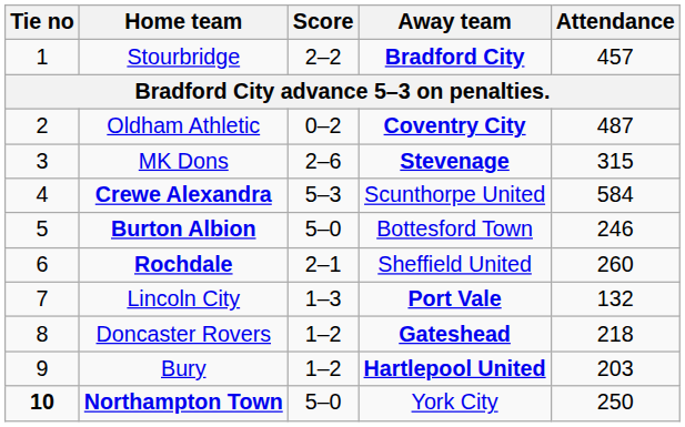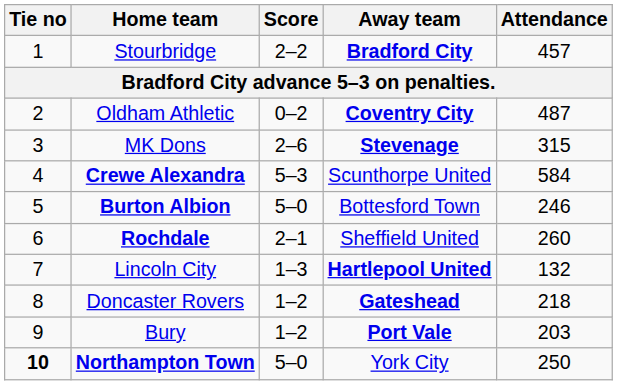 <table class="wikitable" style="text-align:center">
 <tr>
 <th>Tie no</th>
 <th>Home team</th>
 <th>Score</th>
 <th>Away team</th>
 <th>Attendance</th>
 </tr>
 <tr>
 <td>1</td>
 <td><a href='#'>Stourbridge</a></td>
 <td>2–2</td>
 <td><strong><a href='#'>Bradford City</a></strong></td>
 <td>457</td>
 </tr>
 <tr>
 <th colspan="5">Bradford City advance 5–3 on penalties.</th>
 </tr>
 <tr>
 <td>2</td>
 <td><a href='#'>Oldham Athletic</a></td>
 <td>0–2</td>
 <td><strong><a href='#'>Coventry City</a></strong></td>
 <td>487</td>
 </tr>
 <tr>
 <td>3</td>
 <td><a href='#'>MK Dons</a></td>
 <td>2–6</td>
 <td><strong><a href='#'>Stevenage</a></strong></td>
 <td>315</td>
 </tr>
 <tr>
 <td>4</td>
 <td><strong><a href='#'>Crewe Alexandra</a></strong></td>
 <td>5–3</td>
 <td><a href='#'>Scunthorpe United</a></td>
 <td>584</td>
 </tr>
 <tr>
 <td>5</td>
 <td><strong><a href='#'>Burton Albion</a></strong></td>
 <td>5–0</td>
 <td><a href='#'>Bottesford Town</a></td>
 <td>246</td>
 </tr>
 <tr>
 <td>6</td>
 <td><strong><a href='#'>Rochdale</a></strong></td>
 <td>2–1</td>
 <td><a href='#'>Sheffield United</a></td>
 <td>260</td>
 </tr>
 <tr>
 <td>7</td>
 <td><a href='#'>Lincoln City</a></td>
 <td>1–3</td>
-<td><strong><a href='#'>Port Vale</a></strong></td>
+<td><strong><a href='#'>Hartlepool United</a></strong></td>
 <td>132</td>
 </tr>
 <tr>
 <td>8</td>
 <td><a href='#'>Doncaster Rovers</a></td>
 <td>1–2</td>
 <td><strong><a href='#'>Gateshead</a></strong></td>
 <td>218</td>
 </tr>
 <tr>
 <td>9</td>
 <td><a href='#'>Bury</a></td>
 <td>1–2</td>
-<td><strong><a href='#'>Hartlepool United</a></strong></td>
+<td><strong><a href='#'>Port Vale</a></strong></td>
 <td>203</td>
 </tr>
 <tr>
 <td><strong>10</strong></td>
 <td><strong><a href='#'>Northampton Town</a></strong></td>
 <td>5–0</td>
 <td><a href='#'>York City</a></td>
 <td>250</td>
 </tr>
 </table>
